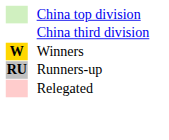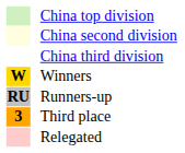 <table style="border:1px solid #fff; background:#fff;" cellspacing="1" cellpadding="1">
 <tr>
 <td style="background:#d0f0c0; width:20px;"></td>
 <td style="background:#fff; text-align:left;">  <a href='#'>China top division</a></td>
+</tr>
+<tr>
+<td style="background:#ffffe0; width:20px;"></td>
+<td style="background:#fff; text-align:left;">  <a href='#'>China second division</a></td>
 </tr>
 <tr>
 <th style="background:#fff; width:20px;"></th>
 <td style="background:#fff; text-align:left;">  <a href='#'>China third division</a></td>
 </tr>
 <tr>
 <th style="background:gold; width:20px;">W</th>
 <td style="background:#fff; text-align:left;">  Winners</td>
 </tr>
 <tr>
 <th style="background:silver; width:20px;">RU</th>
 <td style="background:#fff; text-align:left;">  Runners-up</td>
 </tr>
 <tr>
+<th style="background:orange; width:20px;">3</th>
+<td style="background:#fff; text-align:left;">  Third place</td>
+</tr>
+<tr>
 <th style="background:#fcc; width:20px;"></th>
 <td style="background:#fff; text-align:left;">  Relegated</td>
 </tr>
 </table>
